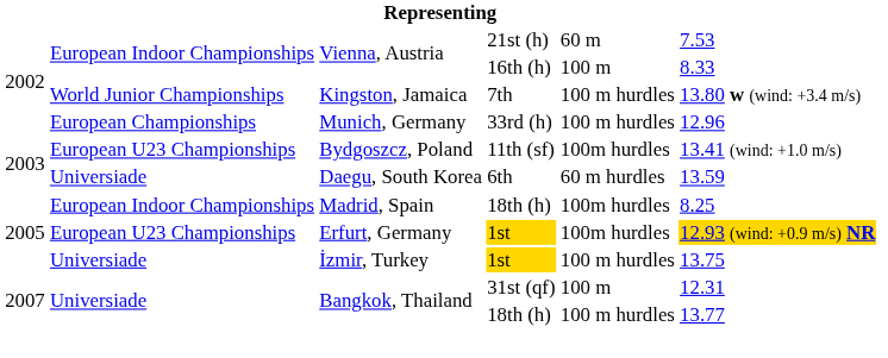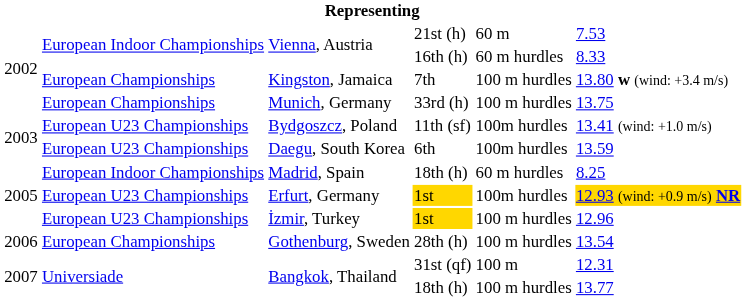 <table>
 <tr>
 <th colspan="6">Representing </th>
 </tr>
 <tr>
 <td rowspan=4>2002</td>
 <td rowspan=2><a href='#'>European Indoor Championships</a></td>
 <td rowspan=2><a href='#'>Vienna</a>, Austria</td>
 <td>21st (h)</td>
 <td>60 m</td>
 <td><a href='#'>7.53</a></td>
 </tr>
 <tr>
 <td>16th (h)</td>
-<td>100 m</td>
+<td>60 m hurdles</td>
 <td><a href='#'>8.33</a></td>
 </tr>
 <tr>
-<td><a href='#'>World Junior Championships</a></td>
+<td><a href='#'>European Championships</a></td>
 <td><a href='#'>Kingston</a>, Jamaica</td>
 <td>7th</td>
 <td>100 m hurdles</td>
 <td><a href='#'>13.80</a> <strong>w</strong> <small>(wind: +3.4 m/s)</small></td>
 </tr>
 <tr>
 <td><a href='#'>European Championships</a></td>
 <td><a href='#'>Munich</a>, Germany</td>
 <td>33rd (h)</td>
 <td>100 m hurdles</td>
-<td><a href='#'>12.96</a></td>
+<td><a href='#'>13.75</a></td>
 </tr>
 <tr>
 <td rowspan=2>2003</td>
 <td><a href='#'>European U23 Championships</a></td>
 <td><a href='#'>Bydgoszcz</a>, Poland</td>
 <td>11th (sf)</td>
 <td>100m hurdles</td>
 <td><a href='#'>13.41</a> <small>(wind: +1.0 m/s)</small></td>
 </tr>
 <tr>
-<td><a href='#'>Universiade</a></td>
+<td><a href='#'>European U23 Championships</a></td>
 <td><a href='#'>Daegu</a>, South Korea</td>
 <td>6th</td>
-<td>60 m hurdles</td>
+<td>100m hurdles</td>
 <td><a href='#'>13.59</a></td>
 </tr>
 <tr>
 <td rowspan=3>2005</td>
 <td><a href='#'>European Indoor Championships</a></td>
 <td><a href='#'>Madrid</a>, Spain</td>
 <td>18th (h)</td>
-<td>100m hurdles</td>
+<td>60 m hurdles</td>
 <td><a href='#'>8.25</a></td>
 </tr>
 <tr>
 <td><a href='#'>European U23 Championships</a></td>
 <td><a href='#'>Erfurt</a>, Germany</td>
 <td bgcolor=gold>1st</td>
 <td>100m hurdles</td>
 <td style="background: gold;"><a href='#'>12.93</a> <small>(wind: +0.9 m/s)</small> <strong><a href='#'>NR</a></strong></td>
 </tr>
 <tr>
-<td><a href='#'>Universiade</a></td>
+<td><a href='#'>European U23 Championships</a></td>
 <td><a href='#'>İzmir</a>, Turkey</td>
 <td bgcolor="gold">1st</td>
 <td>100 m hurdles</td>
-<td><a href='#'>13.75</a></td>
+<td><a href='#'>12.96</a></td>
+</tr>
+<tr>
+<td>2006</td>
+<td><a href='#'>European Championships</a></td>
+<td><a href='#'>Gothenburg</a>, Sweden</td>
+<td>28th (h)</td>
+<td>100 m hurdles</td>
+<td><a href='#'>13.54</a></td>
 </tr>
 <tr>
 <td rowspan=2>2007</td>
 <td rowspan=2><a href='#'>Universiade</a></td>
 <td rowspan=2><a href='#'>Bangkok</a>, Thailand</td>
 <td>31st (qf)</td>
 <td>100 m</td>
 <td><a href='#'>12.31</a></td>
 </tr>
 <tr>
 <td>18th (h)</td>
 <td>100 m hurdles</td>
 <td><a href='#'>13.77</a></td>
 </tr>
 </table>
